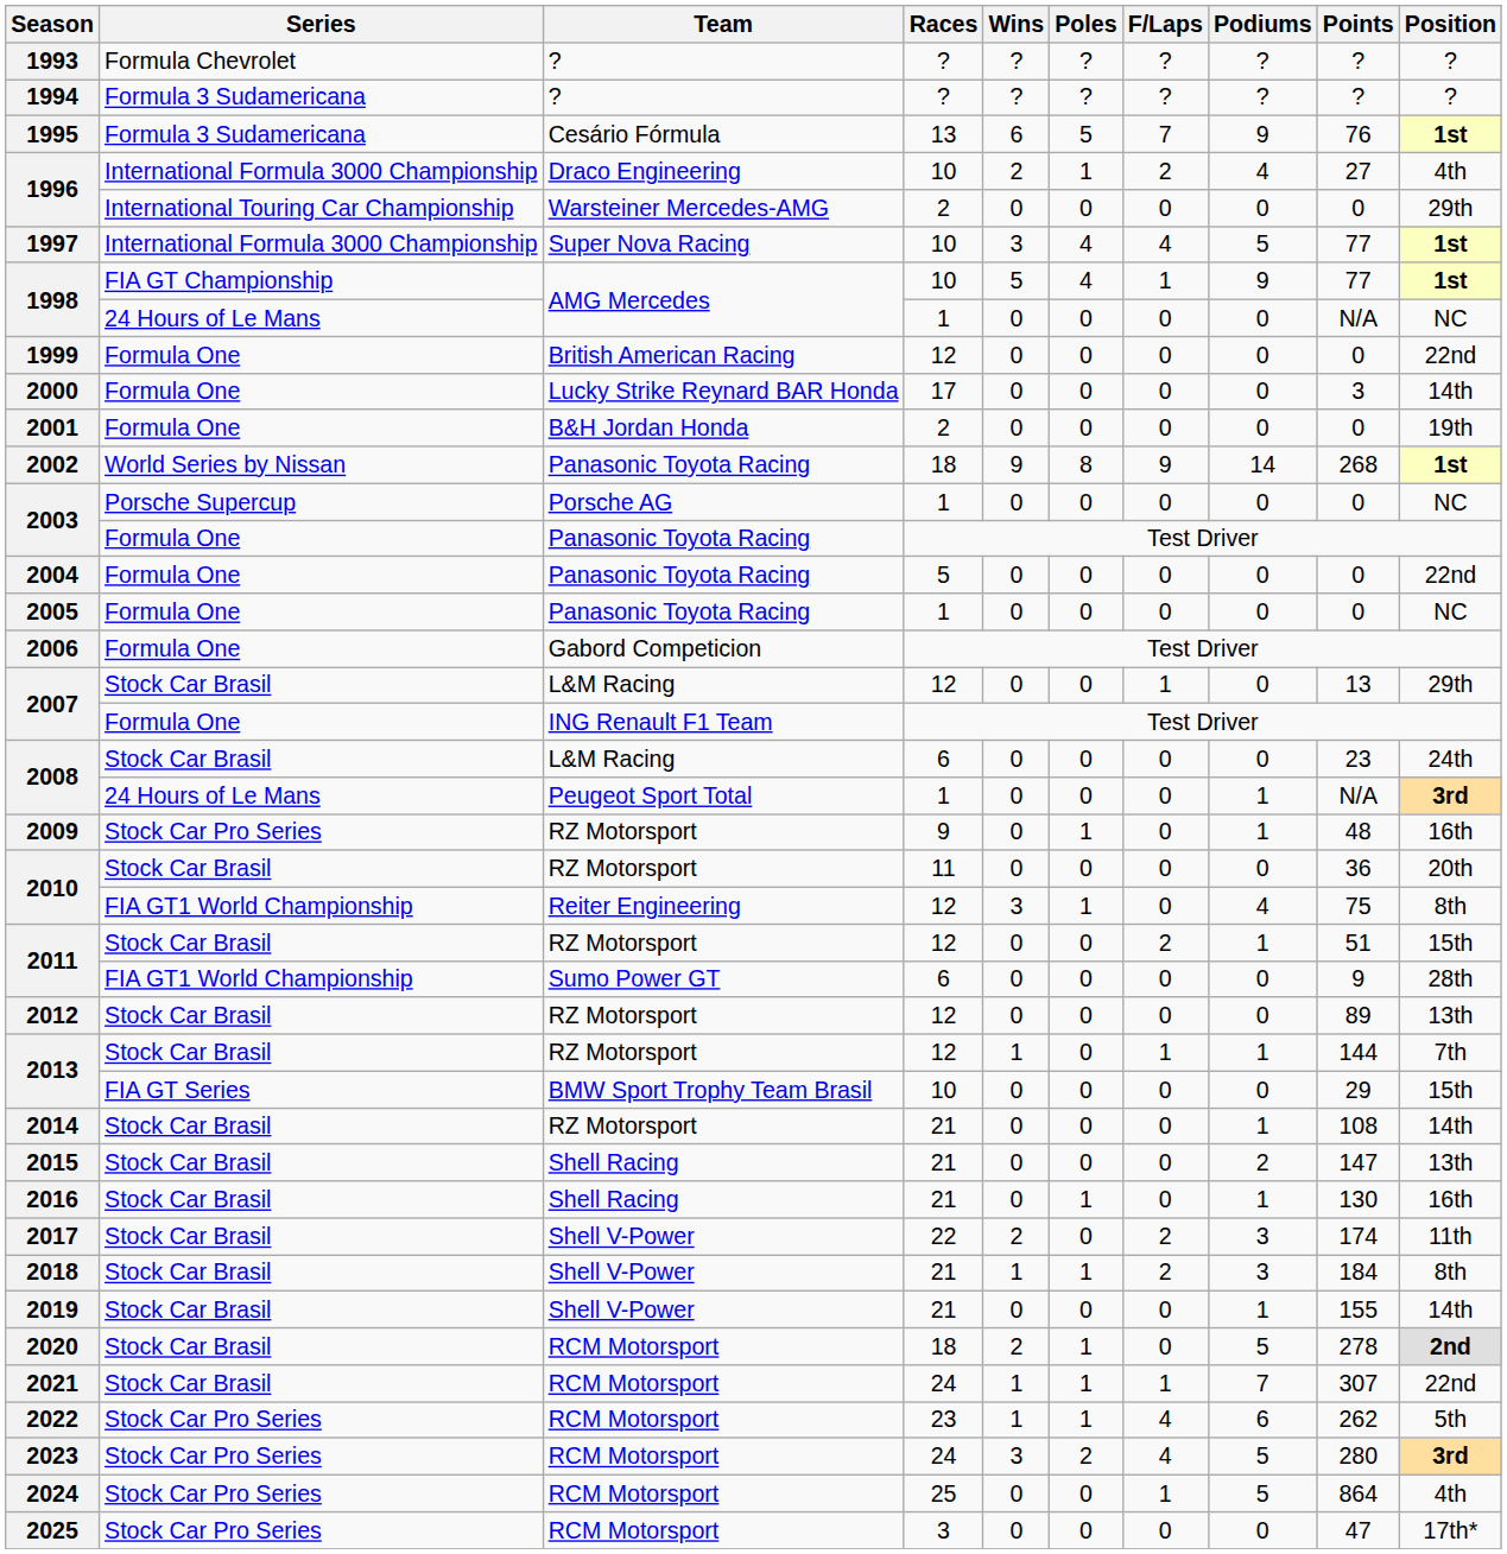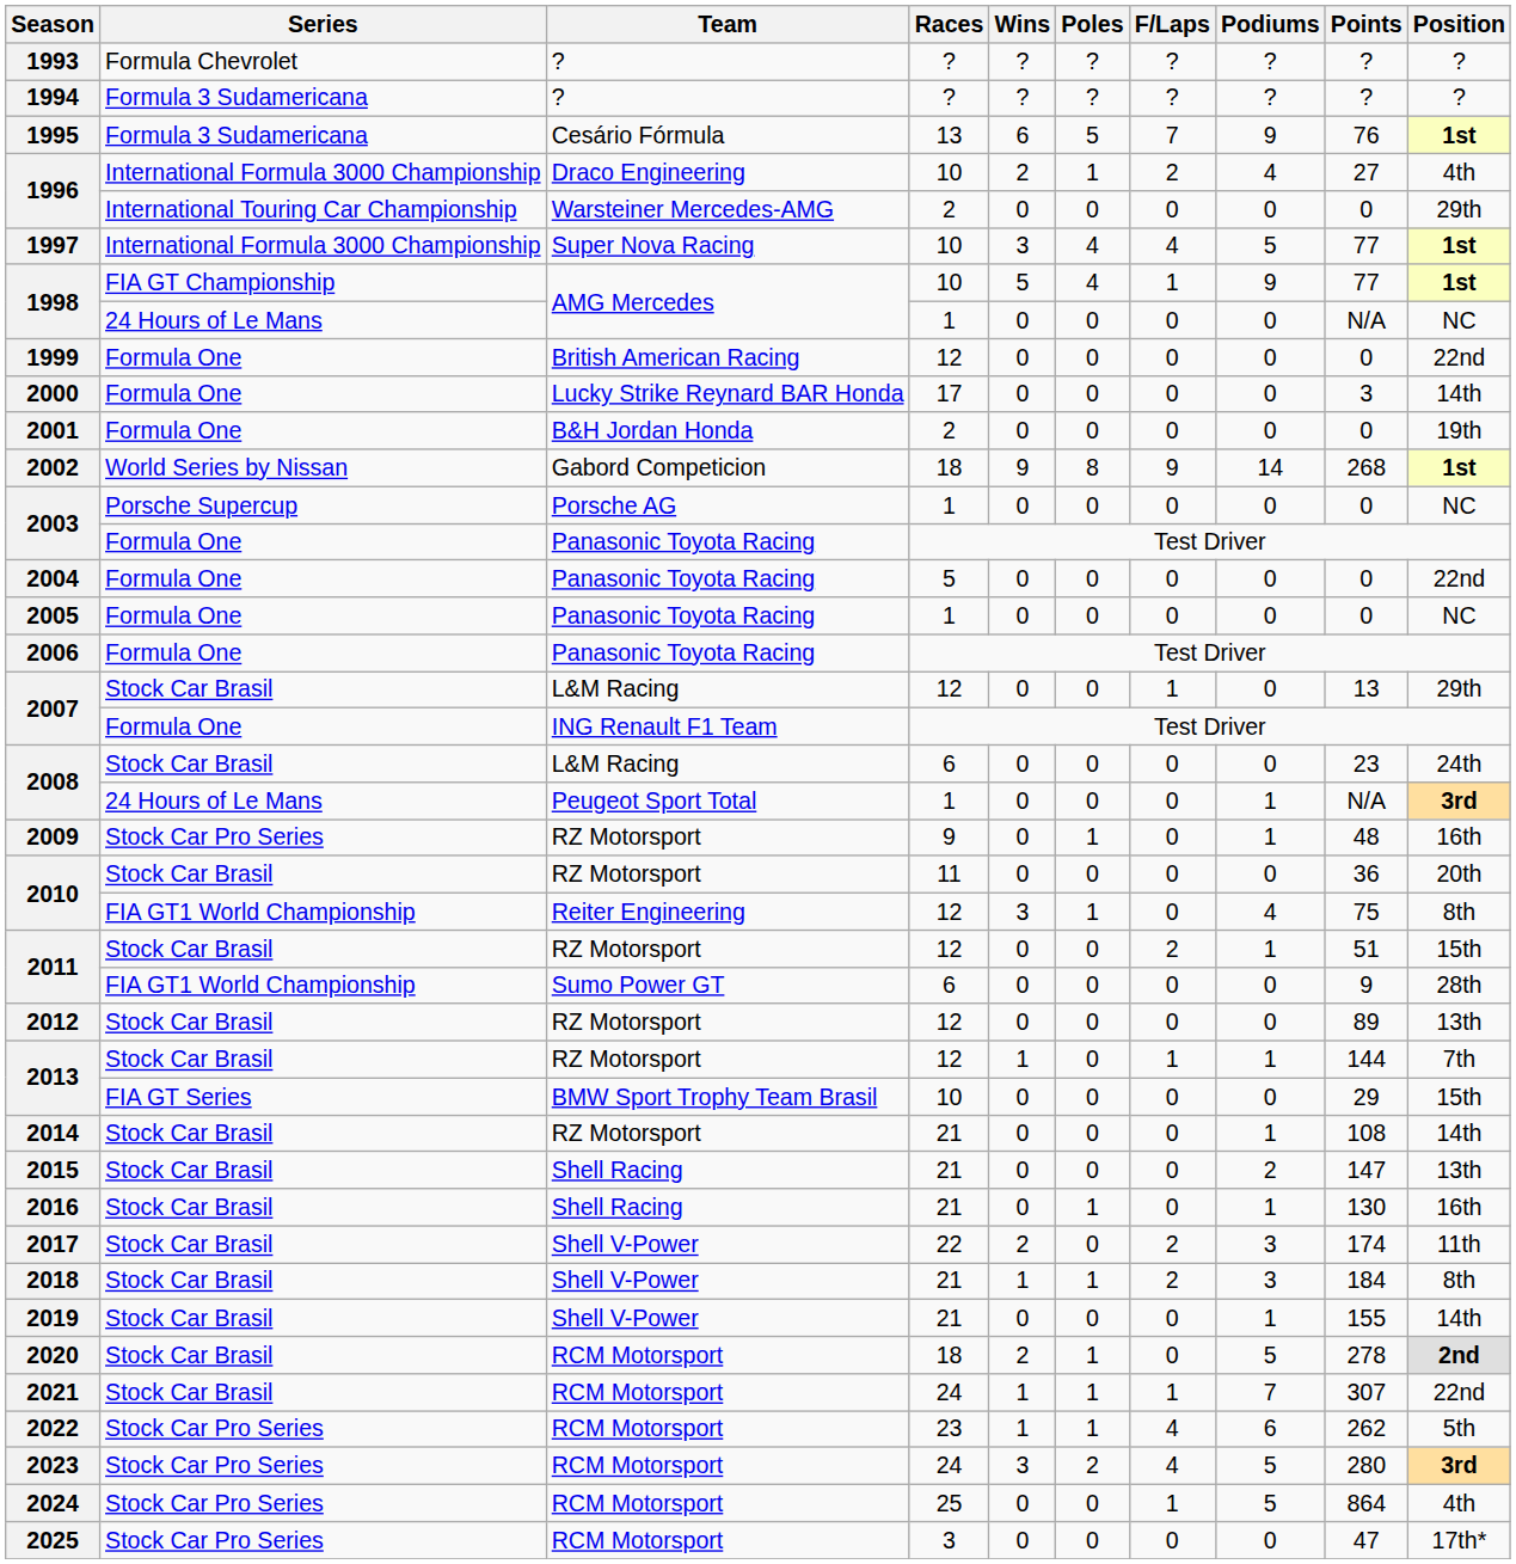 <table class="wikitable" style="font-size: 90%; text-align:center">
 <tr>
 <th>Season</th>
 <th>Series</th>
 <th>Team</th>
 <th>Races</th>
 <th>Wins</th>
 <th>Poles</th>
 <th>F/Laps</th>
 <th>Podiums</th>
 <th>Points</th>
 <th>Position</th>
 </tr>
 <tr>
 <th>1993</th>
 <td align=left nowrap>Formula Chevrolet</td>
 <td align=left nowrap>?</td>
 <td>?</td>
 <td>?</td>
 <td>?</td>
 <td>?</td>
 <td>?</td>
 <td>?</td>
 <td>?</td>
 </tr>
 <tr>
 <th>1994</th>
 <td align=left nowrap><a href='#'>Formula 3 Sudamericana</a></td>
 <td align=left nowrap>?</td>
 <td>?</td>
 <td>?</td>
 <td>?</td>
 <td>?</td>
 <td>?</td>
 <td>?</td>
 <td>?</td>
 </tr>
 <tr>
 <th>1995</th>
 <td align=left nowrap><a href='#'>Formula 3 Sudamericana</a></td>
 <td align=left nowrap>Cesário Fórmula</td>
 <td>13</td>
 <td>6</td>
 <td>5</td>
 <td>7</td>
 <td>9</td>
 <td>76</td>
 <th style="background:#fbffbf;">1st</th>
 </tr>
 <tr>
 <th rowspan=2>1996</th>
 <td align=left nowrap><a href='#'>International Formula 3000 Championship</a></td>
 <td align=left nowrap><a href='#'>Draco Engineering</a></td>
 <td>10</td>
 <td>2</td>
 <td>1</td>
 <td>2</td>
 <td>4</td>
 <td>27</td>
 <td>4th</td>
 </tr>
 <tr>
 <td align=left nowrap><a href='#'>International Touring Car Championship</a></td>
 <td align=left nowrap><a href='#'>Warsteiner Mercedes-AMG</a></td>
 <td>2</td>
 <td>0</td>
 <td>0</td>
 <td>0</td>
 <td>0</td>
 <td>0</td>
 <td>29th</td>
 </tr>
 <tr>
 <th>1997</th>
 <td align=left nowrap><a href='#'>International Formula 3000 Championship</a></td>
 <td align=left nowrap><a href='#'>Super Nova Racing</a></td>
 <td>10</td>
 <td>3</td>
 <td>4</td>
 <td>4</td>
 <td>5</td>
 <td>77</td>
 <th style="background:#fbffbf;">1st</th>
 </tr>
 <tr>
 <th rowspan=2>1998</th>
 <td align=left nowrap><a href='#'>FIA GT Championship</a></td>
 <td align=left nowrap rowspan=2><a href='#'>AMG Mercedes</a></td>
 <td>10</td>
 <td>5</td>
 <td>4</td>
 <td>1</td>
 <td>9</td>
 <td>77</td>
 <th style="background:#fbffbf;">1st</th>
 </tr>
 <tr>
 <td align=left nowrap><a href='#'>24 Hours of Le Mans</a></td>
 <td>1</td>
 <td>0</td>
 <td>0</td>
 <td>0</td>
 <td>0</td>
 <td>N/A</td>
 <td>NC</td>
 </tr>
 <tr>
 <th>1999</th>
 <td align=left nowrap><a href='#'>Formula One</a></td>
 <td align=left nowrap><a href='#'>British American Racing</a></td>
 <td>12</td>
 <td>0</td>
 <td>0</td>
 <td>0</td>
 <td>0</td>
 <td>0</td>
 <td>22nd</td>
 </tr>
 <tr>
 <th>2000</th>
 <td align=left nowrap><a href='#'>Formula One</a></td>
 <td align=left nowrap><a href='#'>Lucky Strike Reynard BAR Honda</a></td>
 <td>17</td>
 <td>0</td>
 <td>0</td>
 <td>0</td>
 <td>0</td>
 <td>3</td>
 <td>14th</td>
 </tr>
 <tr>
 <th>2001</th>
 <td align=left nowrap><a href='#'>Formula One</a></td>
 <td align=left nowrap><a href='#'>B&H Jordan Honda</a></td>
 <td>2</td>
 <td>0</td>
 <td>0</td>
 <td>0</td>
 <td>0</td>
 <td>0</td>
 <td>19th</td>
 </tr>
 <tr>
 <th>2002</th>
 <td align=left nowrap><a href='#'>World Series by Nissan</a></td>
-<td align=left nowrap><a href='#'>Panasonic Toyota Racing</a></td>
+<td align=left nowrap>Gabord Competicion</td>
 <td>18</td>
 <td>9</td>
 <td>8</td>
 <td>9</td>
 <td>14</td>
 <td>268</td>
 <th style="background:#fbffbf;">1st</th>
 </tr>
 <tr>
 <th rowspan=2>2003</th>
 <td align=left nowrap><a href='#'>Porsche Supercup</a></td>
 <td align=left nowrap><a href='#'>Porsche AG</a></td>
 <td>1</td>
 <td>0</td>
 <td>0</td>
 <td>0</td>
 <td>0</td>
 <td>0</td>
 <td>NC</td>
 </tr>
 <tr>
 <td align=left nowrap><a href='#'>Formula One</a></td>
 <td align=left nowrap><a href='#'>Panasonic Toyota Racing</a></td>
 <td colspan=7>Test Driver</td>
 </tr>
 <tr>
 <th>2004</th>
 <td align=left nowrap><a href='#'>Formula One</a></td>
 <td align=left nowrap><a href='#'>Panasonic Toyota Racing</a></td>
 <td>5</td>
 <td>0</td>
 <td>0</td>
 <td>0</td>
 <td>0</td>
 <td>0</td>
 <td>22nd</td>
 </tr>
 <tr>
 <th>2005</th>
 <td align=left nowrap><a href='#'>Formula One</a></td>
 <td align=left nowrap><a href='#'>Panasonic Toyota Racing</a></td>
 <td>1</td>
 <td>0</td>
 <td>0</td>
 <td>0</td>
 <td>0</td>
 <td>0</td>
 <td>NC</td>
 </tr>
 <tr>
 <th>2006</th>
 <td align=left nowrap><a href='#'>Formula One</a></td>
-<td align=left nowrap>Gabord Competicion</td>
+<td align=left nowrap><a href='#'>Panasonic Toyota Racing</a></td>
 <td colspan=7>Test Driver</td>
 </tr>
 <tr>
 <th rowspan=2>2007</th>
 <td align=left nowrap><a href='#'>Stock Car Brasil</a></td>
 <td align=left nowrap>L&M Racing</td>
 <td>12</td>
 <td>0</td>
 <td>0</td>
 <td>1</td>
 <td>0</td>
 <td>13</td>
 <td>29th</td>
 </tr>
 <tr>
 <td align=left nowrap><a href='#'>Formula One</a></td>
 <td align=left nowrap><a href='#'>ING Renault F1 Team</a></td>
 <td colspan=7>Test Driver</td>
 </tr>
 <tr>
 <th rowspan=2>2008</th>
 <td align=left nowrap><a href='#'>Stock Car Brasil</a></td>
 <td align=left nowrap>L&M Racing</td>
 <td>6</td>
 <td>0</td>
 <td>0</td>
 <td>0</td>
 <td>0</td>
 <td>23</td>
 <td>24th</td>
 </tr>
 <tr>
 <td align=left nowrap><a href='#'>24 Hours of Le Mans</a></td>
 <td align=left nowrap><a href='#'>Peugeot Sport Total</a></td>
 <td>1</td>
 <td>0</td>
 <td>0</td>
 <td>0</td>
 <td>1</td>
 <td>N/A</td>
 <th style="background:#FFDF9F;">3rd</th>
 </tr>
 <tr>
 <th>2009</th>
 <td align=left><a href='#'>Stock Car Pro Series</a></td>
 <td align=left nowrap>RZ Motorsport</td>
 <td>9</td>
 <td>0</td>
 <td>1</td>
 <td>0</td>
 <td>1</td>
 <td>48</td>
 <td>16th</td>
 </tr>
 <tr>
 <th rowspan=2>2010</th>
 <td align=left nowrap><a href='#'>Stock Car Brasil</a></td>
 <td align=left nowrap>RZ Motorsport</td>
 <td>11</td>
 <td>0</td>
 <td>0</td>
 <td>0</td>
 <td>0</td>
 <td>36</td>
 <td>20th</td>
 </tr>
 <tr>
 <td align=left nowrap><a href='#'>FIA GT1 World Championship</a></td>
 <td align=left nowrap><a href='#'>Reiter Engineering</a></td>
 <td>12</td>
 <td>3</td>
 <td>1</td>
 <td>0</td>
 <td>4</td>
 <td>75</td>
 <td>8th</td>
 </tr>
 <tr>
 <th rowspan=2>2011</th>
 <td align=left nowrap><a href='#'>Stock Car Brasil</a></td>
 <td align=left nowrap>RZ Motorsport</td>
 <td>12</td>
 <td>0</td>
 <td>0</td>
 <td>2</td>
 <td>1</td>
 <td>51</td>
 <td>15th</td>
 </tr>
 <tr>
 <td align=left nowrap><a href='#'>FIA GT1 World Championship</a></td>
 <td align=left nowrap><a href='#'>Sumo Power GT</a></td>
 <td>6</td>
 <td>0</td>
 <td>0</td>
 <td>0</td>
 <td>0</td>
 <td>9</td>
 <td>28th</td>
 </tr>
 <tr>
 <th>2012</th>
 <td align=left nowrap><a href='#'>Stock Car Brasil</a></td>
 <td align=left nowrap>RZ Motorsport</td>
 <td>12</td>
 <td>0</td>
 <td>0</td>
 <td>0</td>
 <td>0</td>
 <td>89</td>
 <td>13th</td>
 </tr>
 <tr>
 <th rowspan=2>2013</th>
 <td align=left nowrap><a href='#'>Stock Car Brasil</a></td>
 <td align=left nowrap>RZ Motorsport</td>
 <td>12</td>
 <td>1</td>
 <td>0</td>
 <td>1</td>
 <td>1</td>
 <td>144</td>
 <td>7th</td>
 </tr>
 <tr>
 <td align=left nowrap><a href='#'>FIA GT Series</a></td>
 <td align=left nowrap><a href='#'>BMW Sport Trophy Team Brasil</a></td>
 <td>10</td>
 <td>0</td>
 <td>0</td>
 <td>0</td>
 <td>0</td>
 <td>29</td>
 <td>15th</td>
 </tr>
 <tr>
 <th>2014</th>
 <td align=left nowrap><a href='#'>Stock Car Brasil</a></td>
 <td align=left nowrap>RZ Motorsport</td>
 <td>21</td>
 <td>0</td>
 <td>0</td>
 <td>0</td>
 <td>1</td>
 <td>108</td>
 <td>14th</td>
 </tr>
 <tr>
 <th>2015</th>
 <td align=left nowrap><a href='#'>Stock Car Brasil</a></td>
 <td align=left nowrap><a href='#'>Shell Racing</a></td>
 <td>21</td>
 <td>0</td>
 <td>0</td>
 <td>0</td>
 <td>2</td>
 <td>147</td>
 <td>13th</td>
 </tr>
 <tr>
 <th>2016</th>
 <td align=left nowrap><a href='#'>Stock Car Brasil</a></td>
 <td align=left nowrap><a href='#'>Shell Racing</a></td>
 <td>21</td>
 <td>0</td>
 <td>1</td>
 <td>0</td>
 <td>1</td>
 <td>130</td>
 <td>16th</td>
 </tr>
 <tr>
 <th>2017</th>
 <td align=left nowrap><a href='#'>Stock Car Brasil</a></td>
 <td align=left nowrap><a href='#'>Shell V-Power</a></td>
 <td>22</td>
 <td>2</td>
 <td>0</td>
 <td>2</td>
 <td>3</td>
 <td>174</td>
 <td>11th</td>
 </tr>
 <tr>
 <th>2018</th>
 <td align=left nowrap><a href='#'>Stock Car Brasil</a></td>
 <td align=left nowrap><a href='#'>Shell V-Power</a></td>
 <td>21</td>
 <td>1</td>
 <td>1</td>
 <td>2</td>
 <td>3</td>
 <td>184</td>
 <td>8th</td>
 </tr>
 <tr>
 <th>2019</th>
 <td align=left nowrap><a href='#'>Stock Car Brasil</a></td>
 <td align=left nowrap><a href='#'>Shell V-Power</a></td>
 <td>21</td>
 <td>0</td>
 <td>0</td>
 <td>0</td>
 <td>1</td>
 <td>155</td>
 <td>14th</td>
 </tr>
 <tr>
 <th>2020</th>
 <td align=left nowrap><a href='#'>Stock Car Brasil</a></td>
 <td align=left nowrap><a href='#'>RCM Motorsport</a></td>
 <td>18</td>
 <td>2</td>
 <td>1</td>
 <td>0</td>
 <td>5</td>
 <td>278</td>
 <th style="background:#DFDFDF;">2nd</th>
 </tr>
 <tr>
 <th>2021</th>
 <td align=left nowrap><a href='#'>Stock Car Brasil</a></td>
 <td align=left nowrap><a href='#'>RCM Motorsport</a></td>
 <td>24</td>
 <td>1</td>
 <td>1</td>
 <td>1</td>
 <td>7</td>
 <td>307</td>
 <td>22nd</td>
 </tr>
 <tr>
 <th>2022</th>
 <td align=left nowrap><a href='#'>Stock Car Pro Series</a></td>
 <td align=left nowrap><a href='#'>RCM Motorsport</a></td>
 <td>23</td>
 <td>1</td>
 <td>1</td>
 <td>4</td>
 <td>6</td>
 <td>262</td>
 <td>5th</td>
 </tr>
 <tr>
 <th>2023</th>
 <td align=left nowrap><a href='#'>Stock Car Pro Series</a></td>
 <td align=left nowrap><a href='#'>RCM Motorsport</a></td>
 <td>24</td>
 <td>3</td>
 <td>2</td>
 <td>4</td>
 <td>5</td>
 <td>280</td>
 <th style="background:#FFDF9F;">3rd</th>
 </tr>
 <tr>
 <th>2024</th>
 <td align=left nowrap><a href='#'>Stock Car Pro Series</a></td>
 <td align=left nowrap><a href='#'>RCM Motorsport</a></td>
 <td>25</td>
 <td>0</td>
 <td>0</td>
 <td>1</td>
 <td>5</td>
 <td>864</td>
 <td>4th</td>
 </tr>
 <tr>
 <th>2025</th>
 <td align=left><a href='#'>Stock Car Pro Series</a></td>
 <td align=left><a href='#'>RCM Motorsport</a></td>
 <td>3</td>
 <td>0</td>
 <td>0</td>
 <td>0</td>
 <td>0</td>
 <td>47</td>
 <td>17th*</td>
 </tr>
 </table>
